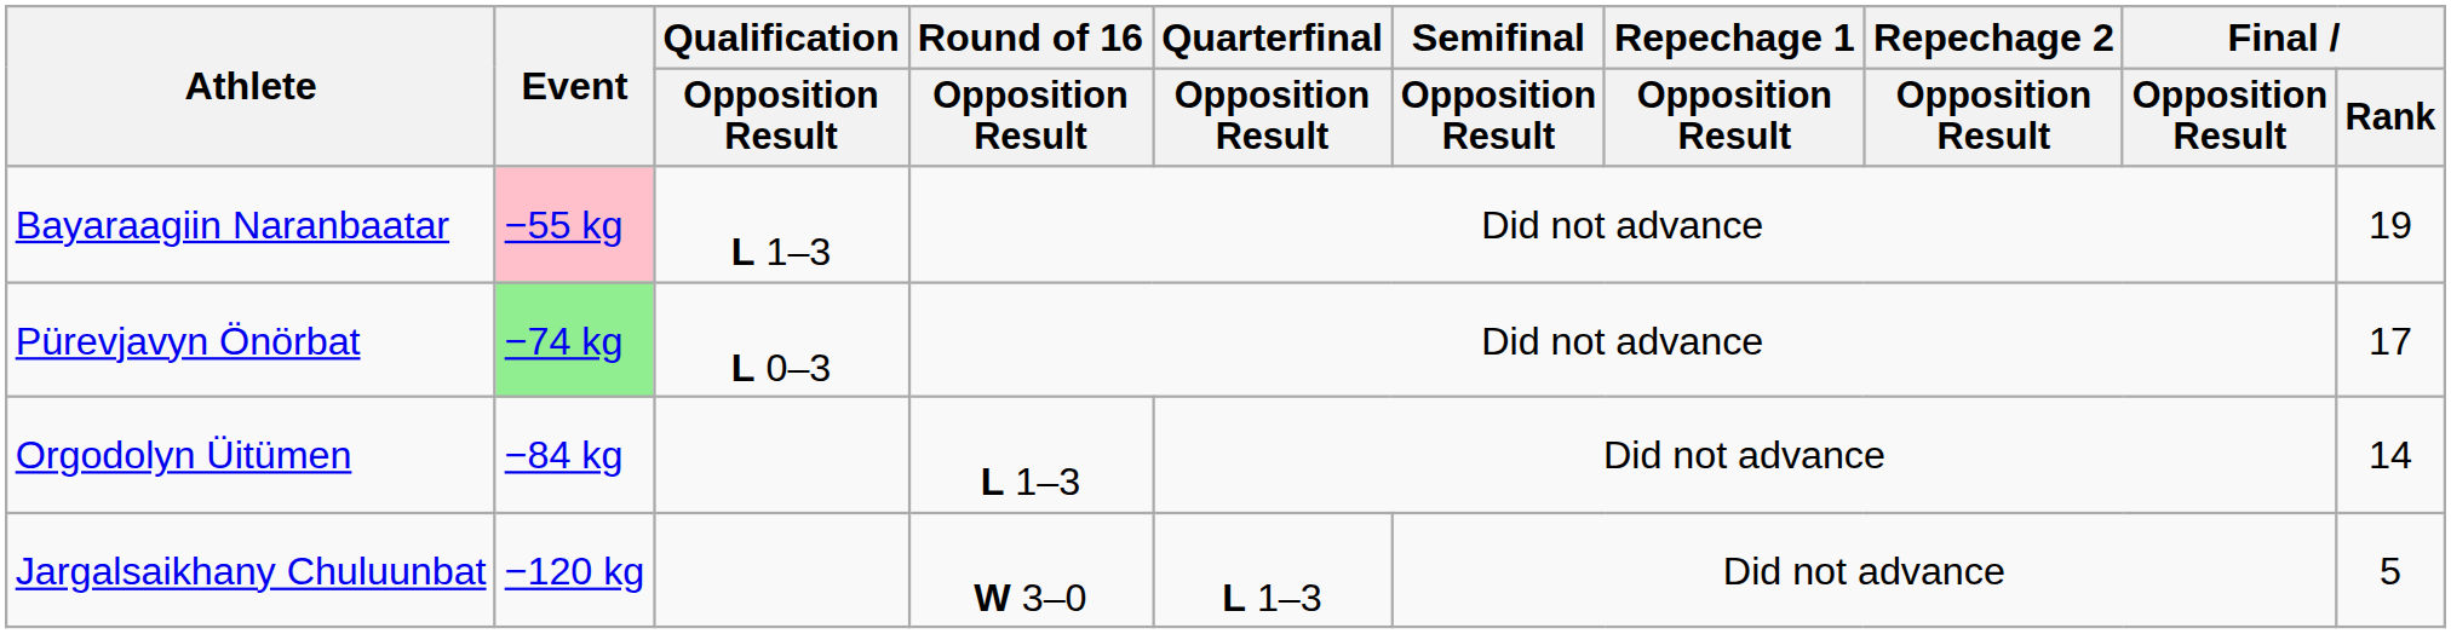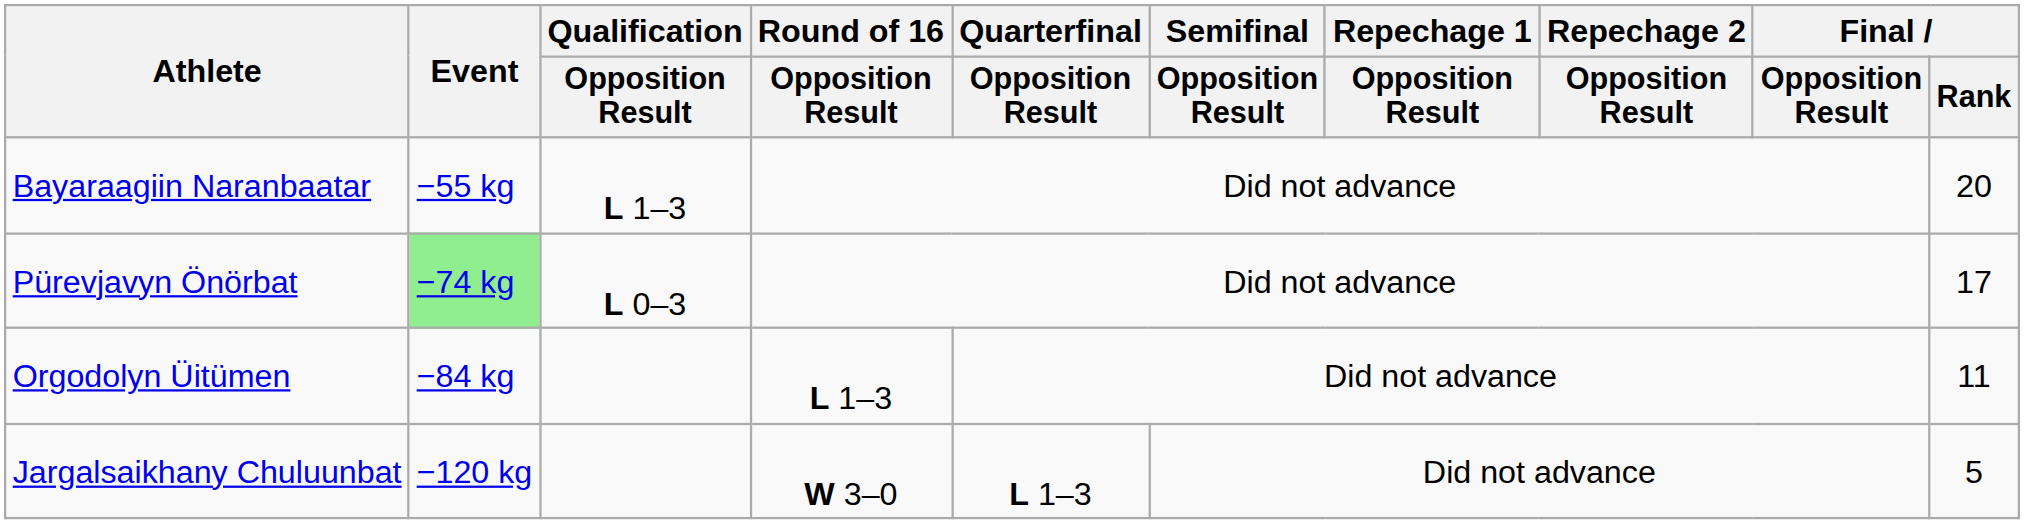 <table class="wikitable" style="font-size:90%">
 <tr>
 <th rowspan="2">Athlete</th>
 <th rowspan="2">Event</th>
 <th>Qualification</th>
 <th>Round of 16</th>
 <th>Quarterfinal</th>
 <th>Semifinal</th>
 <th>Repechage 1</th>
 <th>Repechage 2</th>
 <th colspan=2>Final / </th>
 </tr>
 <tr style="font-size: 95%">
 <th>Opposition<br>Result</th>
 <th>Opposition<br>Result</th>
 <th>Opposition<br>Result</th>
 <th>Opposition<br>Result</th>
 <th>Opposition<br>Result</th>
 <th>Opposition<br>Result</th>
 <th>Opposition<br>Result</th>
 <th>Rank</th>
 </tr>
 <tr align=center>
 <td align=left><a href='#'>Bayaraagiin Naranbaatar</a></td>
-<td align=left style="background: pink;"><a href='#'>−55 kg</a></td>
+<td align=left><a href='#'>−55 kg</a></td>
 <td><br><strong>L</strong> 1–3 <sup></sup></td>
 <td colspan=6>Did not advance</td>
-<td>19</td>
+<td>20</td>
 </tr>
 <tr align=center>
 <td align=left><a href='#'>Pürevjavyn Önörbat</a></td>
 <td align=left style="background: lightgreen;"><a href='#'>−74 kg</a></td>
 <td><br><strong>L</strong> 0–3 <sup></sup></td>
 <td colspan=6>Did not advance</td>
 <td>17</td>
 </tr>
 <tr align=center>
 <td align=left><a href='#'>Orgodolyn Üitümen</a></td>
 <td align=left><a href='#'>−84 kg</a></td>
 <td></td>
 <td><br><strong>L</strong> 1–3 <sup></sup></td>
 <td colspan=5>Did not advance</td>
-<td>14</td>
+<td>11</td>
 </tr>
 <tr align=center>
 <td align=left><a href='#'>Jargalsaikhany Chuluunbat</a></td>
 <td align=left><a href='#'>−120 kg</a></td>
 <td></td>
 <td><br><strong>W</strong> 3–0 <sup></sup></td>
 <td><br><strong>L</strong> 1–3 <sup></sup></td>
 <td colspan=4>Did not advance</td>
 <td>5</td>
 </tr>
 </table>
